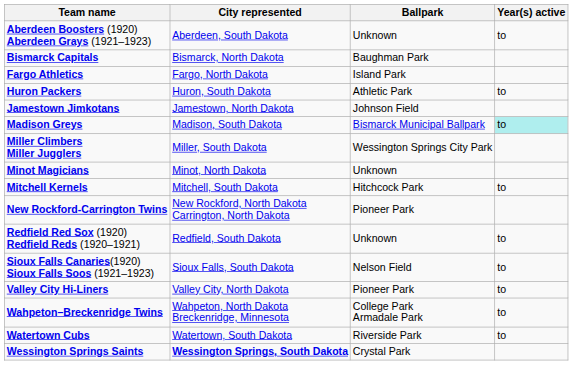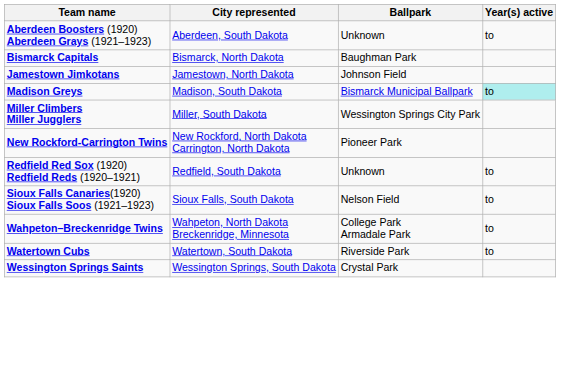 <table class="wikitable">
 <tr>
 <th>Team name</th>
 <th>City represented</th>
 <th>Ballpark</th>
 <th>Year(s) active</th>
 </tr>
 <tr>
 <td><strong><a href='#'>Aberdeen Boosters</a></strong> (1920)<br><strong><a href='#'>Aberdeen Grays</a></strong> (1921–1923)</td>
 <td><a href='#'>Aberdeen, South Dakota</a></td>
 <td>Unknown</td>
 <td> to </td>
 </tr>
 <tr>
 <td><strong><a href='#'>Bismarck Capitals</a></strong></td>
 <td><a href='#'>Bismarck, North Dakota</a></td>
 <td>Baughman Park</td>
 <td></td>
 </tr>
 <tr>
-<td><strong><a href='#'>Fargo Athletics</a></strong></td>
-<td><a href='#'>Fargo, North Dakota</a></td>
-<td>Island Park</td>
-<td></td>
-</tr>
-<tr>
-<td><strong><a href='#'>Huron Packers</a></strong></td>
-<td><a href='#'>Huron, South Dakota</a></td>
-<td>Athletic Park</td>
-<td> to </td>
-</tr>
-<tr>
 <td><strong><a href='#'>Jamestown Jimkotans</a></strong></td>
 <td><a href='#'>Jamestown, North Dakota</a></td>
 <td>Johnson Field</td>
 <td></td>
 </tr>
 <tr>
 <td><strong><a href='#'>Madison Greys</a></strong></td>
 <td><a href='#'>Madison, South Dakota</a></td>
 <td><a href='#'>Bismarck Municipal Ballpark</a></td>
 <td style="background: paleturquoise;"> to </td>
 </tr>
 <tr>
 <td><strong><a href='#'>Miller Climbers</a><br> <a href='#'>Miller Jugglers</a></strong></td>
 <td><a href='#'>Miller, South Dakota</a></td>
 <td>Wessington Springs City Park</td>
 <td></td>
-</tr>
-<tr>
-<td><strong><a href='#'>Minot Magicians</a></strong></td>
-<td><a href='#'>Minot, North Dakota</a></td>
-<td>Unknown</td>
-<td></td>
-</tr>
-<tr>
-<td><strong><a href='#'>Mitchell Kernels</a></strong></td>
-<td><a href='#'>Mitchell, South Dakota</a></td>
-<td>Hitchcock Park</td>
-<td> to </td>
 </tr>
 <tr>
 <td><strong><a href='#'>New Rockford-Carrington Twins</a></strong></td>
 <td><a href='#'>New Rockford, North Dakota</a><br> <a href='#'>Carrington, North Dakota</a></td>
 <td>Pioneer Park</td>
 <td></td>
 </tr>
 <tr>
 <td><strong><a href='#'>Redfield Red Sox</a></strong> (1920)<br> <strong><a href='#'>Redfield Reds</a></strong> (1920–1921)</td>
 <td><a href='#'>Redfield, South Dakota</a></td>
 <td>Unknown</td>
 <td> to </td>
 </tr>
 <tr>
 <td><strong><a href='#'>Sioux Falls Canaries</a></strong>(1920)<br> <strong><a href='#'>Sioux Falls Soos</a></strong> (1921–1923)</td>
 <td><a href='#'>Sioux Falls, South Dakota</a></td>
 <td>Nelson Field</td>
 <td> to </td>
 </tr>
 <tr>
-<td><strong><a href='#'>Valley City Hi-Liners</a></strong></td>
-<td><a href='#'>Valley City, North Dakota</a></td>
-<td>Pioneer Park</td>
-<td> to </td>
-</tr>
-<tr>
 <td><strong><a href='#'>Wahpeton–Breckenridge Twins</a></strong></td>
 <td><a href='#'>Wahpeton, North Dakota</a><br> <a href='#'>Breckenridge, Minnesota</a></td>
 <td>College Park<br>  Armadale Park</td>
 <td> to </td>
 </tr>
 <tr>
 <td><strong><a href='#'>Watertown Cubs</a></strong></td>
 <td><a href='#'>Watertown, South Dakota</a></td>
 <td>Riverside Park</td>
 <td> to </td>
 </tr>
 <tr>
 <td><strong><a href='#'>Wessington Springs Saints</a></strong></td>
-<td><strong><a href='#'>Wessington Springs, South Dakota</a></strong></td>
+<td><a href='#'>Wessington Springs, South Dakota</a></td>
 <td>Crystal Park</td>
 <td></td>
 </tr>
 </table>
